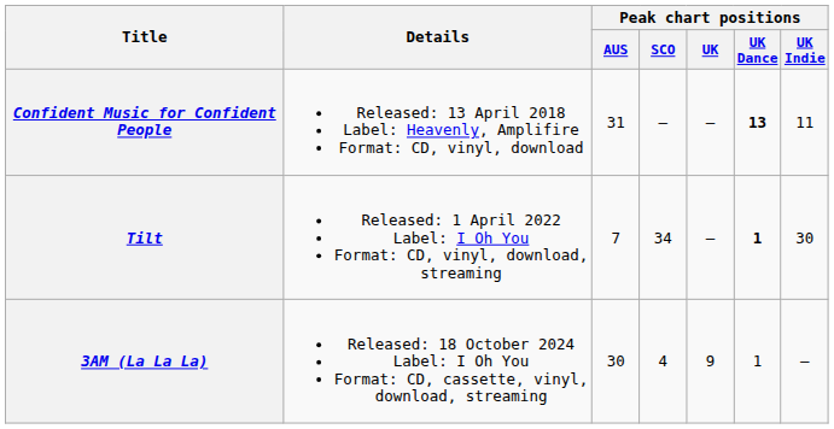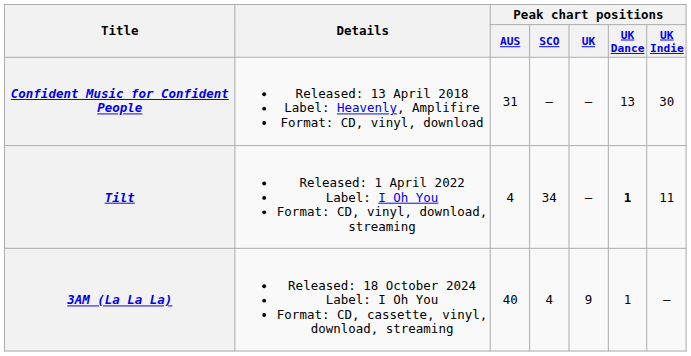 <table class="wikitable plainrowheaders" style="text-align:center;">
 <tr>
 <th scope="col" rowspan="2" style="width:18em;">Title</th>
 <th scope="col" rowspan="2" style="width:20em;">Details</th>
 <th scope="col" colspan="5">Peak chart positions</th>
 </tr>
 <tr>
 <th scope="col" style="width:3em;font-size:90%;"><a href='#'>AUS</a><br></th>
 <th scope="col" style="width:3em;font-size:90%;"><a href='#'>SCO</a><br></th>
 <th scope="col" style="width:3em;font-size:90%;"><a href='#'>UK</a><br></th>
 <th scope="col" style="width:3em;font-size:90%;"><a href='#'>UK<br>Dance</a><br></th>
 <th scope="col" style="width:3em;font-size:90%;"><a href='#'>UK<br>Indie</a><br></th>
 </tr>
 <tr>
 <th scope="row"><em><a href='#'>Confident Music for Confident People</a></em></th>
 <td><br><ul><li>Released: 13 April 2018</li><li>Label: <a href='#'>Heavenly</a>, Amplifire</li><li>Format: CD, vinyl, download</li></ul></td>
 <td>31</td>
 <td>—</td>
 <td>—</td>
-<td><strong>13</strong></td>
-<td>11</td>
+<td>13</td>
+<td>30</td>
 </tr>
 <tr>
 <th scope="row"><em><a href='#'>Tilt</a></em></th>
 <td><br><ul><li>Released: 1 April 2022</li><li>Label: <a href='#'>I Oh You</a></li><li>Format: CD, vinyl, download, streaming</li></ul></td>
-<td>7</td>
+<td>4</td>
 <td>34</td>
 <td>—</td>
 <td><strong>1</strong></td>
-<td>30</td>
+<td>11</td>
 </tr>
 <tr>
 <th scope="row"><em><a href='#'>3AM (La La La)</a></em></th>
 <td><br><ul><li>Released: 18 October 2024</li><li>Label: I Oh You</li><li>Format: CD, cassette, vinyl, download, streaming</li></ul></td>
-<td>30<br></td>
+<td>40<br></td>
 <td>4</td>
 <td>9</td>
 <td>1</td>
 <td>—</td>
 </tr>
 </table>
